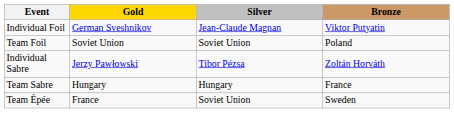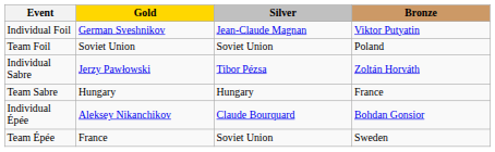 <table class="wikitable">
 <tr>
 <th width="100">Event</th>
 <th style="background-color:gold;" width="200"> Gold</th>
 <th style="background-color:silver;" width="200"> Silver</th>
 <th style="background-color:#CC9966;" width="200"> Bronze</th>
 </tr>
 <tr>
 <td>Individual Foil</td>
 <td> <a href='#'>German Sveshnikov</a></td>
 <td> <a href='#'>Jean-Claude Magnan</a></td>
 <td> <a href='#'>Viktor Putyatin</a></td>
 </tr>
 <tr>
 <td>Team Foil</td>
 <td> Soviet Union</td>
 <td> Soviet Union</td>
 <td> Poland</td>
 </tr>
 <tr>
 <td>Individual Sabre</td>
 <td> <a href='#'>Jerzy Pawłowski</a></td>
 <td> <a href='#'>Tibor Pézsa</a></td>
 <td> <a href='#'>Zoltán Horváth</a></td>
 </tr>
 <tr>
 <td>Team Sabre</td>
 <td> Hungary</td>
 <td> Hungary</td>
 <td> France</td>
 </tr>
 <tr>
+<td>Individual Épée</td>
+<td> <a href='#'>Aleksey Nikanchikov</a></td>
+<td> <a href='#'>Claude Bourquard</a></td>
+<td> <a href='#'>Bohdan Gonsior</a></td>
+</tr>
+<tr>
 <td>Team Épée</td>
 <td> France</td>
 <td> Soviet Union</td>
 <td> Sweden</td>
 </tr>
 </table>
